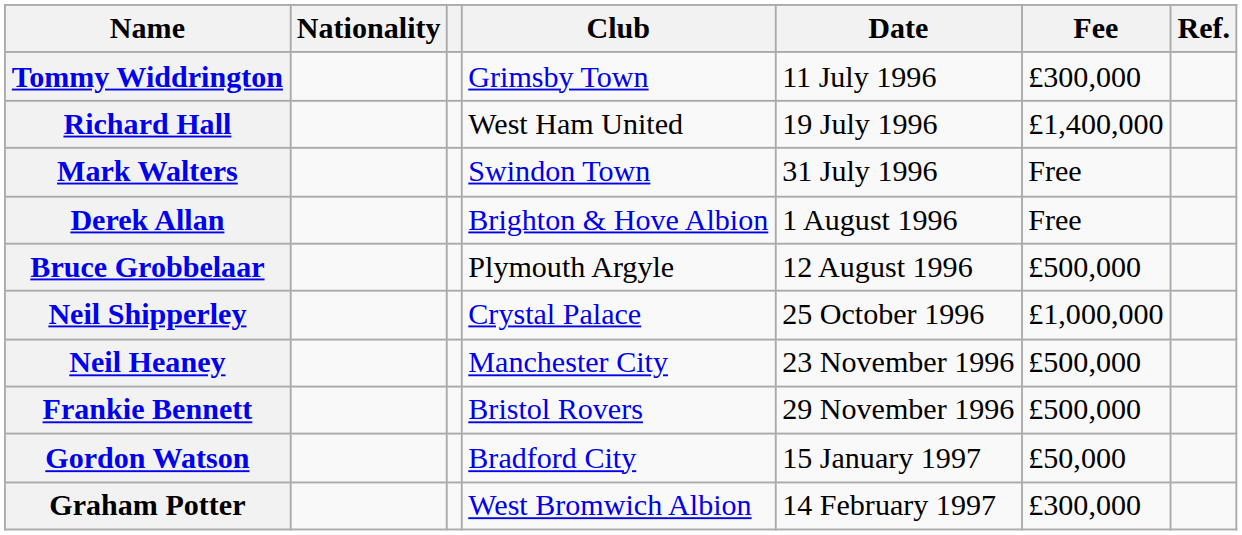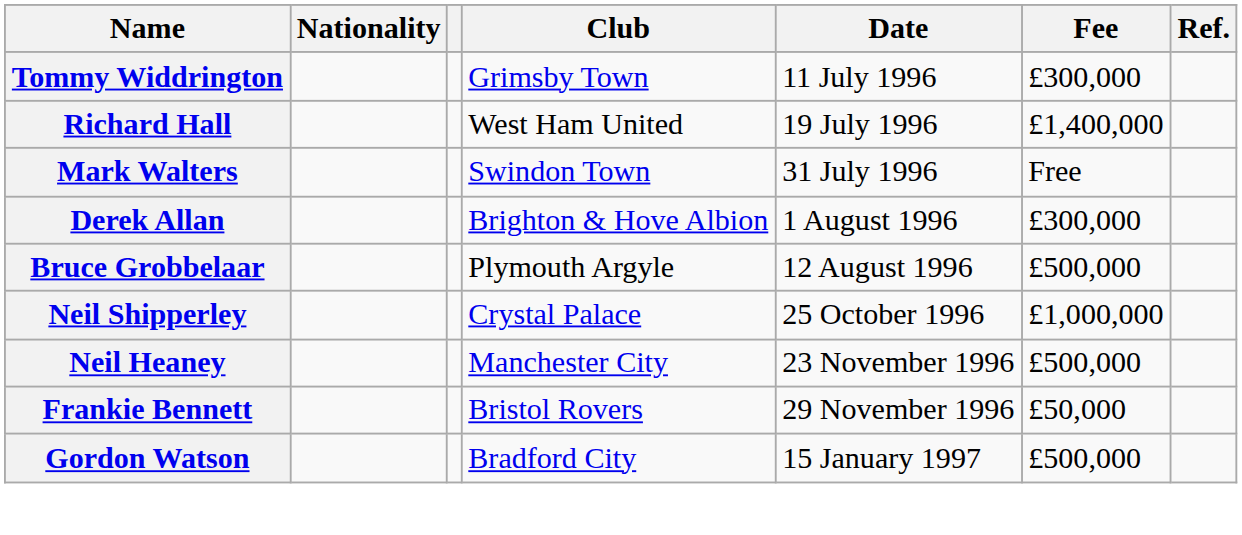 <table class="wikitable plainrowheaders">
 <tr>
 <th scope="col">Name</th>
 <th scope="col">Nationality</th>
 <th scope="col"></th>
 <th scope="col">Club</th>
 <th scope="col">Date</th>
 <th scope="col">Fee</th>
 <th scope="col">Ref.</th>
 </tr>
 <tr>
 <th scope="row"><a href='#'>Tommy Widdrington</a></th>
 <td></td>
 <td align="center"></td>
 <td> <a href='#'>Grimsby Town</a></td>
 <td>11 July 1996</td>
 <td>£300,000</td>
 <td align="center"></td>
 </tr>
 <tr>
 <th scope="row"><a href='#'>Richard Hall</a></th>
 <td></td>
 <td align="center"></td>
 <td> West Ham United</td>
 <td>19 July 1996</td>
 <td>£1,400,000</td>
 <td align="center"></td>
 </tr>
 <tr>
 <th scope="row"><a href='#'>Mark Walters</a></th>
 <td></td>
 <td align="center"></td>
 <td> <a href='#'>Swindon Town</a></td>
 <td>31 July 1996</td>
 <td>Free</td>
 <td align="center"></td>
 </tr>
 <tr>
 <th scope="row"><a href='#'>Derek Allan</a></th>
 <td></td>
 <td align="center"></td>
 <td> <a href='#'>Brighton & Hove Albion</a></td>
 <td>1 August 1996</td>
-<td>Free</td>
+<td>£300,000</td>
 <td align="center"></td>
 </tr>
 <tr>
 <th scope="row"><a href='#'>Bruce Grobbelaar</a></th>
 <td></td>
 <td align="center"></td>
 <td> Plymouth Argyle</td>
 <td>12 August 1996</td>
 <td>£500,000</td>
 <td align="center"></td>
 </tr>
 <tr>
 <th scope="row"><a href='#'>Neil Shipperley</a></th>
 <td></td>
 <td align="center"></td>
 <td> <a href='#'>Crystal Palace</a></td>
 <td>25 October 1996</td>
 <td>£1,000,000</td>
 <td align="center"></td>
 </tr>
 <tr>
 <th scope="row"><a href='#'>Neil Heaney</a></th>
 <td></td>
 <td align="center"></td>
 <td> <a href='#'>Manchester City</a></td>
 <td>23 November 1996</td>
 <td>£500,000</td>
 <td align="center"></td>
 </tr>
 <tr>
 <th scope="row"><a href='#'>Frankie Bennett</a></th>
 <td></td>
 <td align="center"></td>
 <td> <a href='#'>Bristol Rovers</a></td>
 <td>29 November 1996</td>
-<td>£500,000</td>
+<td>£50,000</td>
 <td align="center"></td>
 </tr>
 <tr>
 <th scope="row"><a href='#'>Gordon Watson</a></th>
 <td></td>
 <td align="center"></td>
 <td> <a href='#'>Bradford City</a></td>
 <td>15 January 1997</td>
-<td>£50,000</td>
-<td align="center"></td>
-</tr>
-<tr>
-<th scope="row">Graham Potter</th>
-<td></td>
-<td align="center"></td>
-<td> <a href='#'>West Bromwich Albion</a></td>
-<td>14 February 1997</td>
-<td>£300,000</td>
+<td>£500,000</td>
 <td align="center"></td>
 </tr>
 </table>
